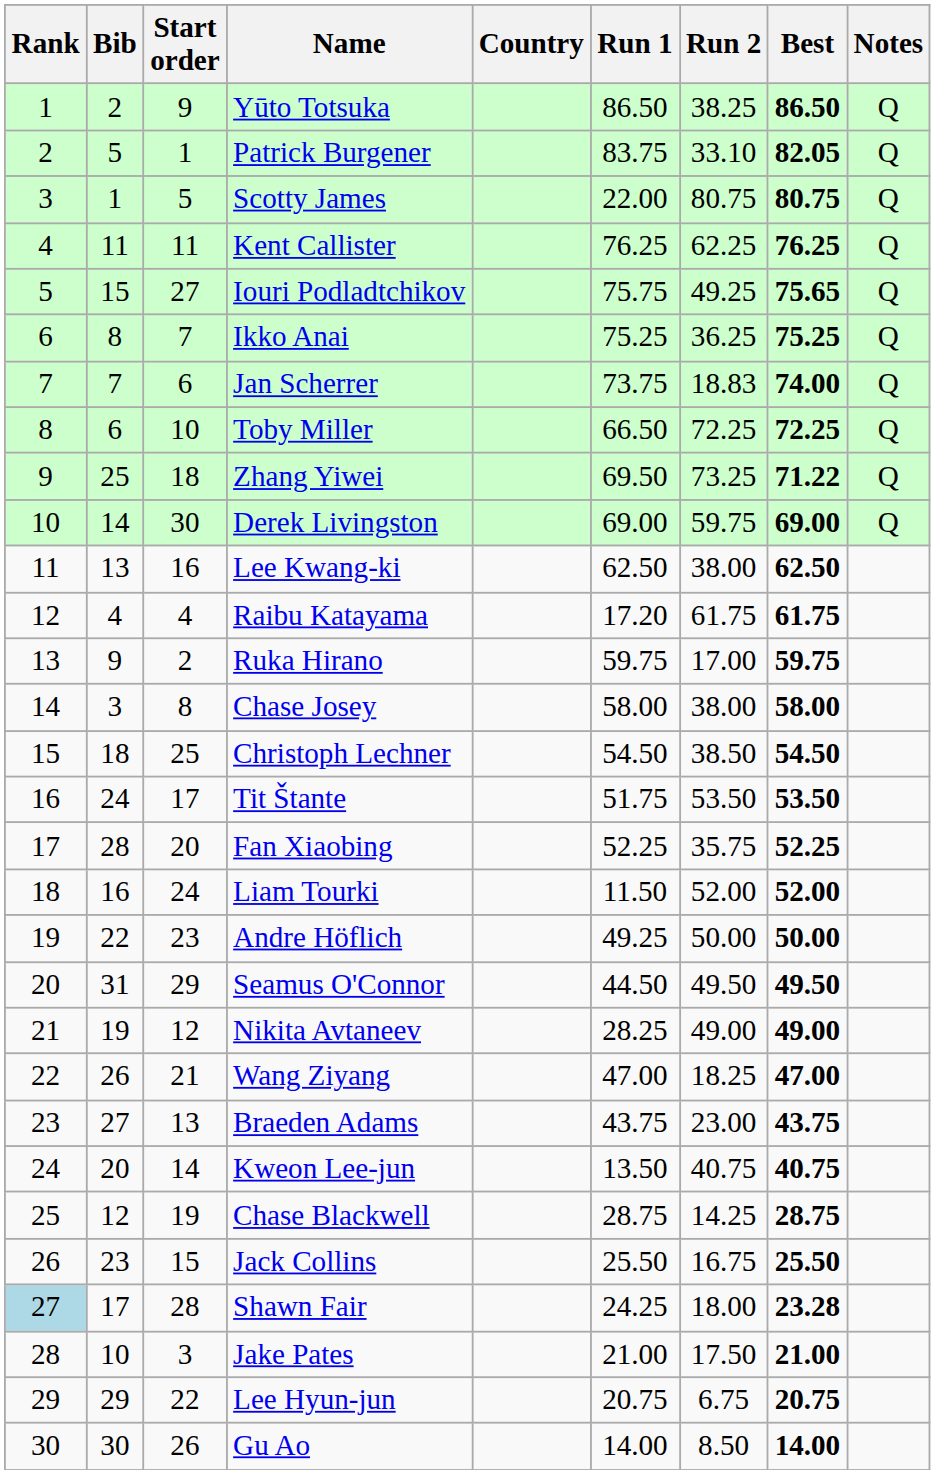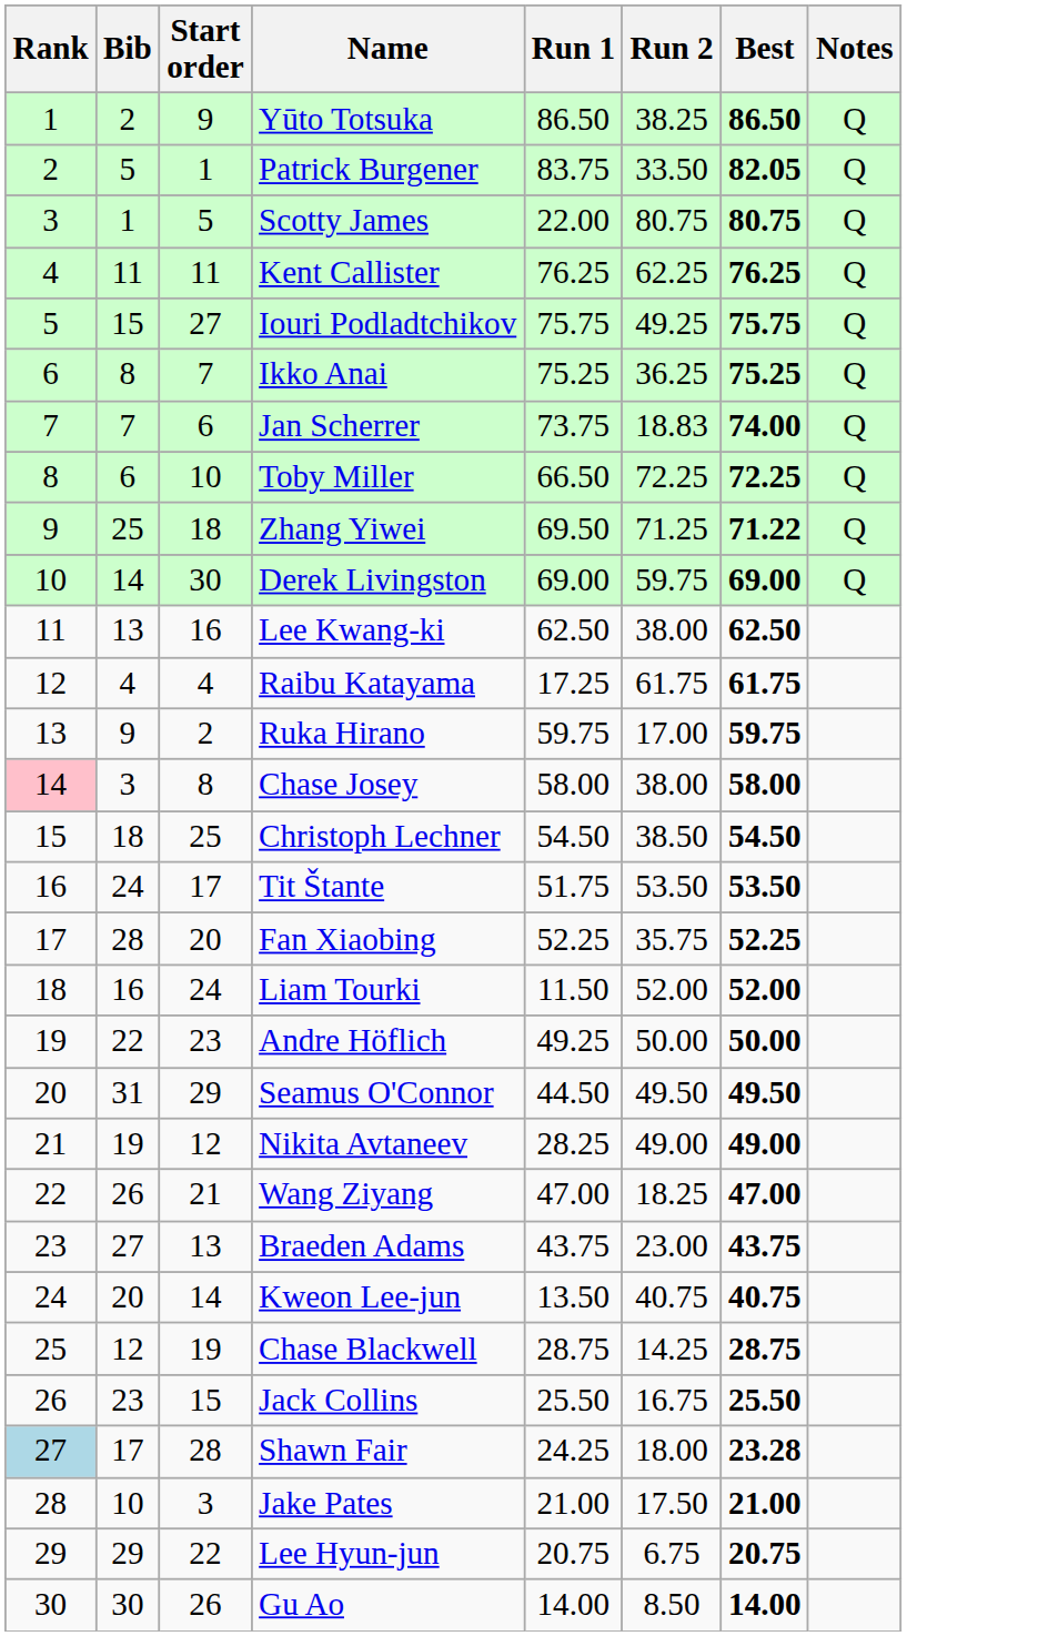 <table class="wikitable sortable" style="text-align:center">
 <tr>
 <th>Rank</th>
 <th>Bib</th>
 <th>Start<br>order</th>
 <th>Name</th>
-<th>Country</th>
 <th>Run 1</th>
 <th>Run 2</th>
 <th>Best</th>
 <th>Notes</th>
 </tr>
 <tr bgcolor=ccffcc>
 <td>1</td>
 <td>2</td>
 <td>9</td>
 <td align=left><a href='#'>Yūto Totsuka</a></td>
-<td align=left></td>
 <td>86.50</td>
 <td>38.25</td>
 <td><strong>86.50</strong></td>
 <td>Q</td>
 </tr>
 <tr bgcolor=ccffcc>
 <td>2</td>
 <td>5</td>
 <td>1</td>
 <td align=left><a href='#'>Patrick Burgener</a></td>
-<td align=left></td>
 <td>83.75</td>
-<td>33.10</td>
+<td>33.50</td>
 <td><strong>82.05</strong></td>
 <td>Q</td>
 </tr>
 <tr bgcolor=ccffcc>
 <td>3</td>
 <td>1</td>
 <td>5</td>
 <td align=left><a href='#'>Scotty James</a></td>
-<td align=left></td>
 <td>22.00</td>
 <td>80.75</td>
 <td><strong>80.75</strong></td>
 <td>Q</td>
 </tr>
 <tr bgcolor=ccffcc>
 <td>4</td>
 <td>11</td>
 <td>11</td>
 <td align=left><a href='#'>Kent Callister</a></td>
-<td align=left></td>
 <td>76.25</td>
 <td>62.25</td>
 <td><strong>76.25</strong></td>
 <td>Q</td>
 </tr>
 <tr bgcolor=ccffcc>
 <td>5</td>
 <td>15</td>
 <td>27</td>
 <td align=left><a href='#'>Iouri Podladtchikov</a></td>
-<td align=left></td>
 <td>75.75</td>
 <td>49.25</td>
-<td><strong>75.65</strong></td>
+<td><strong>75.75</strong></td>
 <td>Q</td>
 </tr>
 <tr bgcolor=ccffcc>
 <td>6</td>
 <td>8</td>
 <td>7</td>
 <td align=left><a href='#'>Ikko Anai</a></td>
-<td align=left></td>
 <td>75.25</td>
 <td>36.25</td>
 <td><strong>75.25</strong></td>
 <td>Q</td>
 </tr>
 <tr bgcolor=ccffcc>
 <td>7</td>
 <td>7</td>
 <td>6</td>
 <td align=left><a href='#'>Jan Scherrer</a></td>
-<td align=left></td>
 <td>73.75</td>
 <td>18.83</td>
 <td><strong>74.00</strong></td>
 <td>Q</td>
 </tr>
 <tr bgcolor=ccffcc>
 <td>8</td>
 <td>6</td>
 <td>10</td>
 <td align=left><a href='#'>Toby Miller</a></td>
-<td align=left></td>
 <td>66.50</td>
 <td>72.25</td>
 <td><strong>72.25</strong></td>
 <td>Q</td>
 </tr>
 <tr bgcolor=ccffcc>
 <td>9</td>
 <td>25</td>
 <td>18</td>
 <td align=left><a href='#'>Zhang Yiwei</a></td>
-<td align=left></td>
 <td>69.50</td>
-<td>73.25</td>
+<td>71.25</td>
 <td><strong>71.22</strong></td>
 <td>Q</td>
 </tr>
 <tr bgcolor=ccffcc>
 <td>10</td>
 <td>14</td>
 <td>30</td>
 <td align=left><a href='#'>Derek Livingston</a></td>
-<td align=left></td>
 <td>69.00</td>
 <td>59.75</td>
 <td><strong>69.00</strong></td>
 <td>Q</td>
 </tr>
 <tr>
 <td>11</td>
 <td>13</td>
 <td>16</td>
 <td align=left><a href='#'>Lee Kwang-ki</a></td>
-<td align=left></td>
 <td>62.50</td>
 <td>38.00</td>
 <td><strong>62.50</strong></td>
 <td></td>
 </tr>
 <tr>
 <td>12</td>
 <td>4</td>
 <td>4</td>
 <td align=left><a href='#'>Raibu Katayama</a></td>
-<td align=left></td>
-<td>17.20</td>
+<td>17.25</td>
 <td>61.75</td>
 <td><strong>61.75</strong></td>
 <td></td>
 </tr>
 <tr>
 <td>13</td>
 <td>9</td>
 <td>2</td>
 <td align=left><a href='#'>Ruka Hirano</a></td>
-<td align=left></td>
 <td>59.75</td>
 <td>17.00</td>
 <td><strong>59.75</strong></td>
 <td></td>
 </tr>
 <tr>
-<td>14</td>
+<td style="background: pink;">14</td>
 <td>3</td>
 <td>8</td>
 <td align=left><a href='#'>Chase Josey</a></td>
-<td align=left></td>
 <td>58.00</td>
 <td>38.00</td>
 <td><strong>58.00</strong></td>
 <td></td>
 </tr>
 <tr>
 <td>15</td>
 <td>18</td>
 <td>25</td>
 <td align=left><a href='#'>Christoph Lechner</a></td>
-<td align=left></td>
 <td>54.50</td>
 <td>38.50</td>
 <td><strong>54.50</strong></td>
 <td></td>
 </tr>
 <tr>
 <td>16</td>
 <td>24</td>
 <td>17</td>
 <td align=left><a href='#'>Tit Štante</a></td>
-<td align=left></td>
 <td>51.75</td>
 <td>53.50</td>
 <td><strong>53.50</strong></td>
 <td></td>
 </tr>
 <tr>
 <td>17</td>
 <td>28</td>
 <td>20</td>
 <td align=left><a href='#'>Fan Xiaobing</a></td>
-<td align=left></td>
 <td>52.25</td>
 <td>35.75</td>
 <td><strong>52.25</strong></td>
 <td></td>
 </tr>
 <tr>
 <td>18</td>
 <td>16</td>
 <td>24</td>
 <td align=left><a href='#'>Liam Tourki</a></td>
-<td align=left></td>
 <td>11.50</td>
 <td>52.00</td>
 <td><strong>52.00</strong></td>
 <td></td>
 </tr>
 <tr>
 <td>19</td>
 <td>22</td>
 <td>23</td>
 <td align=left><a href='#'>Andre Höflich</a></td>
-<td align=left></td>
 <td>49.25</td>
 <td>50.00</td>
 <td><strong>50.00</strong></td>
 <td></td>
 </tr>
 <tr>
 <td>20</td>
 <td>31</td>
 <td>29</td>
 <td align=left><a href='#'>Seamus O'Connor</a></td>
-<td align=left></td>
 <td>44.50</td>
 <td>49.50</td>
 <td><strong>49.50</strong></td>
 <td></td>
 </tr>
 <tr>
 <td>21</td>
 <td>19</td>
 <td>12</td>
 <td align=left><a href='#'>Nikita Avtaneev</a></td>
-<td align=left></td>
 <td>28.25</td>
 <td>49.00</td>
 <td><strong>49.00</strong></td>
 <td></td>
 </tr>
 <tr>
 <td>22</td>
 <td>26</td>
 <td>21</td>
 <td align=left><a href='#'>Wang Ziyang</a></td>
-<td align=left></td>
 <td>47.00</td>
 <td>18.25</td>
 <td><strong>47.00</strong></td>
 <td></td>
 </tr>
 <tr>
 <td>23</td>
 <td>27</td>
 <td>13</td>
 <td align=left><a href='#'>Braeden Adams</a></td>
-<td align=left></td>
 <td>43.75</td>
 <td>23.00</td>
 <td><strong>43.75</strong></td>
 <td></td>
 </tr>
 <tr>
 <td>24</td>
 <td>20</td>
 <td>14</td>
 <td align=left><a href='#'>Kweon Lee-jun</a></td>
-<td align=left></td>
 <td>13.50</td>
 <td>40.75</td>
 <td><strong>40.75</strong></td>
 <td></td>
 </tr>
 <tr>
 <td>25</td>
 <td>12</td>
 <td>19</td>
 <td align=left><a href='#'>Chase Blackwell</a></td>
-<td align=left></td>
 <td>28.75</td>
 <td>14.25</td>
 <td><strong>28.75</strong></td>
 <td></td>
 </tr>
 <tr>
 <td>26</td>
 <td>23</td>
 <td>15</td>
 <td align=left><a href='#'>Jack Collins</a></td>
-<td align=left></td>
 <td>25.50</td>
 <td>16.75</td>
 <td><strong>25.50</strong></td>
 <td></td>
 </tr>
 <tr>
 <td style="background: lightblue;">27</td>
 <td>17</td>
 <td>28</td>
 <td align=left><a href='#'>Shawn Fair</a></td>
-<td align=left></td>
 <td>24.25</td>
 <td>18.00</td>
 <td><strong>23.28</strong></td>
 <td></td>
 </tr>
 <tr>
 <td>28</td>
 <td>10</td>
 <td>3</td>
 <td align=left><a href='#'>Jake Pates</a></td>
-<td align=left></td>
 <td>21.00</td>
 <td>17.50</td>
 <td><strong>21.00</strong></td>
 <td></td>
 </tr>
 <tr>
 <td>29</td>
 <td>29</td>
 <td>22</td>
 <td align=left><a href='#'>Lee Hyun-jun</a></td>
-<td align=left></td>
 <td>20.75</td>
 <td>6.75</td>
 <td><strong>20.75</strong></td>
 <td></td>
 </tr>
 <tr>
 <td>30</td>
 <td>30</td>
 <td>26</td>
 <td align=left><a href='#'>Gu Ao</a></td>
-<td align=left></td>
 <td>14.00</td>
 <td>8.50</td>
 <td><strong>14.00</strong></td>
 <td></td>
 </tr>
 </table>
